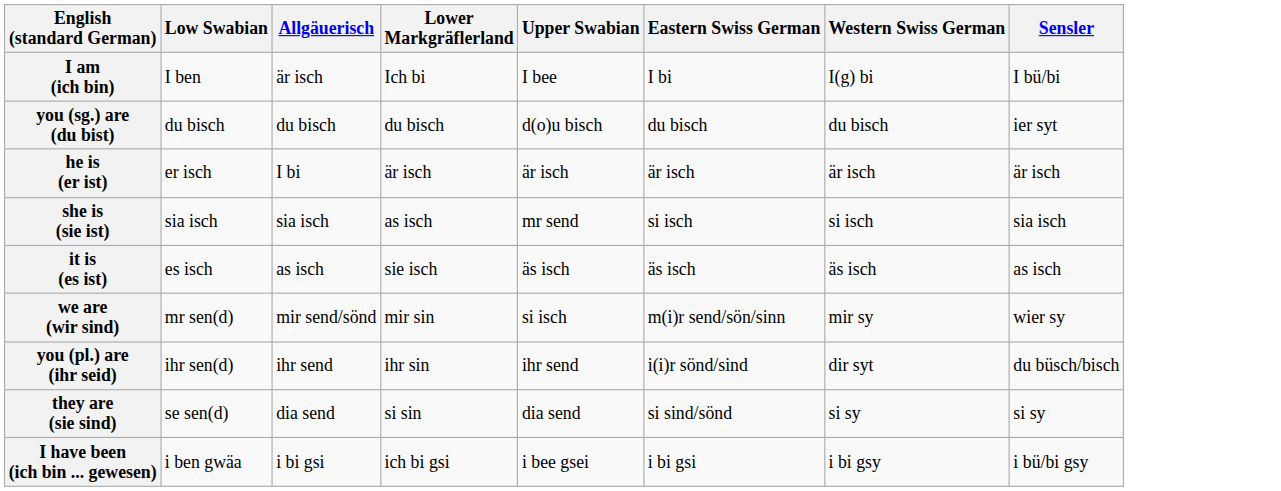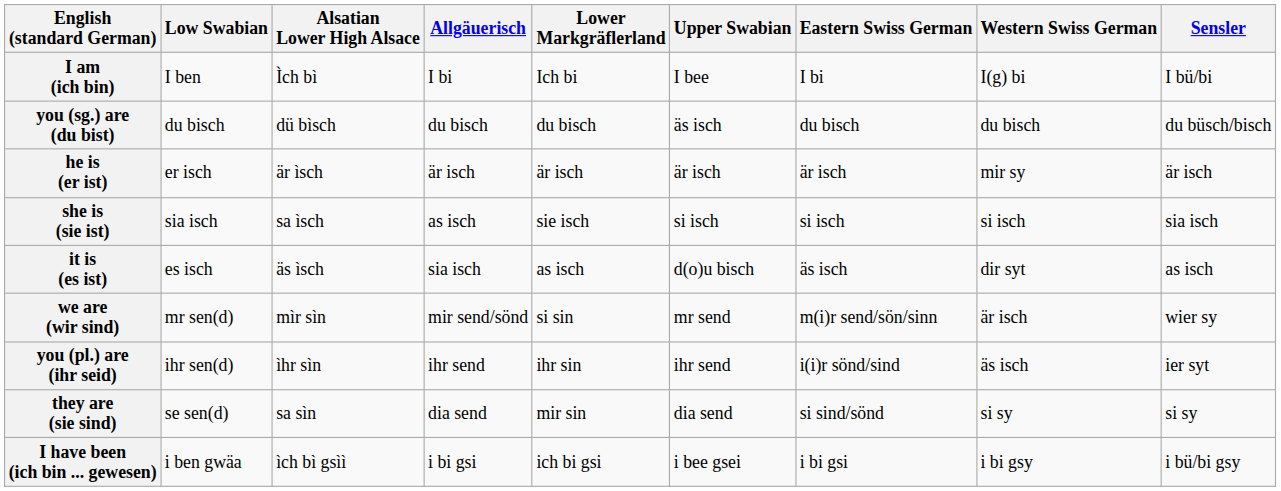 <table class="wikitable">
 <tr>
 <th>English<br>(standard German)</th>
 <th>Low Swabian</th>
+<th>Alsatian<br>Lower High Alsace</th>
 <th><a href='#'>Allgäuerisch</a></th>
 <th>Lower<br>Markgräflerland</th>
 <th>Upper Swabian</th>
 <th>Eastern Swiss German</th>
 <th>Western Swiss German</th>
 <th><a href='#'>Sensler</a></th>
 </tr>
 <tr>
 <th>I am<br><span>(ich bin)</span></th>
 <td>I ben</td>
-<td>är isch</td>
+<td>Ìch bì</td>
+<td>I bi</td>
 <td>Ich bi</td>
 <td>I bee</td>
 <td>I bi</td>
 <td>I(g) bi </td>
 <td>I bü/bi</td>
 </tr>
 <tr>
 <th>you (sg.) are<br><span>(du bist)</span></th>
 <td>du bisch</td>
+<td>dü bìsch</td>
 <td>du bisch</td>
 <td>du bisch</td>
-<td>d(o)u bisch</td>
+<td>äs isch</td>
 <td>du bisch</td>
 <td>du bisch </td>
-<td>ier syt</td>
+<td>du büsch/bisch</td>
 </tr>
 <tr>
 <th>he is<br><span>(er ist)</span></th>
 <td>er isch</td>
-<td>I bi</td>
+<td>är ìsch</td>
 <td>är isch</td>
 <td>är isch</td>
 <td>är isch</td>
-<td>är isch </td>
+<td>är isch</td>
+<td>mir sy </td>
 <td>är isch</td>
 </tr>
 <tr>
 <th>she is<br><span>(sie ist)</span></th>
 <td>sia isch</td>
-<td>sia isch</td>
+<td>sa ìsch</td>
 <td>as isch</td>
-<td>mr send</td>
+<td>sie isch</td>
+<td>si isch</td>
 <td>si isch</td>
 <td>si isch </td>
 <td>sia isch</td>
 </tr>
 <tr>
 <th>it is<br><span>(es ist)</span></th>
 <td>es isch</td>
+<td>äs ìsch</td>
+<td>sia isch</td>
 <td>as isch</td>
-<td>sie isch</td>
+<td>d(o)u bisch</td>
 <td>äs isch</td>
-<td>äs isch</td>
-<td>äs isch </td>
+<td>dir syt </td>
 <td>as isch</td>
 </tr>
 <tr>
 <th>we are<br><span>(wir sind)</span></th>
 <td>mr sen(d)</td>
+<td>mìr sìn</td>
 <td>mir send/sönd</td>
-<td>mir sin</td>
-<td>si isch</td>
+<td>si sin</td>
+<td>mr send</td>
 <td>m(i)r send/sön/sinn</td>
-<td>mir sy </td>
+<td>är isch </td>
 <td>wier sy</td>
 </tr>
 <tr>
 <th>you (pl.) are<br><span>(ihr seid)</span></th>
 <td>ihr sen(d)</td>
+<td>ìhr sìn</td>
 <td>ihr send</td>
 <td>ihr sin</td>
 <td>ihr send</td>
 <td>i(i)r sönd/sind</td>
-<td>dir syt </td>
-<td>du büsch/bisch</td>
+<td>äs isch </td>
+<td>ier syt</td>
 </tr>
 <tr>
 <th>they are<br><span>(sie sind)</span></th>
 <td>se sen(d)</td>
+<td>sa sìn</td>
 <td>dia send</td>
-<td>si sin</td>
+<td>mir sin</td>
 <td>dia send</td>
 <td>si sind/sönd</td>
 <td>si sy </td>
 <td>si sy</td>
 </tr>
 <tr>
 <th>I have been<br><span>(ich bin ... gewesen)</span></th>
 <td>i ben gwäa</td>
+<td>ìch bì gsìì</td>
 <td>i bi gsi</td>
 <td>ich bi gsi</td>
 <td>i bee gsei</td>
 <td>i bi gsi</td>
 <td>i bi gsy </td>
 <td>i bü/bi gsy</td>
 </tr>
 </table>
